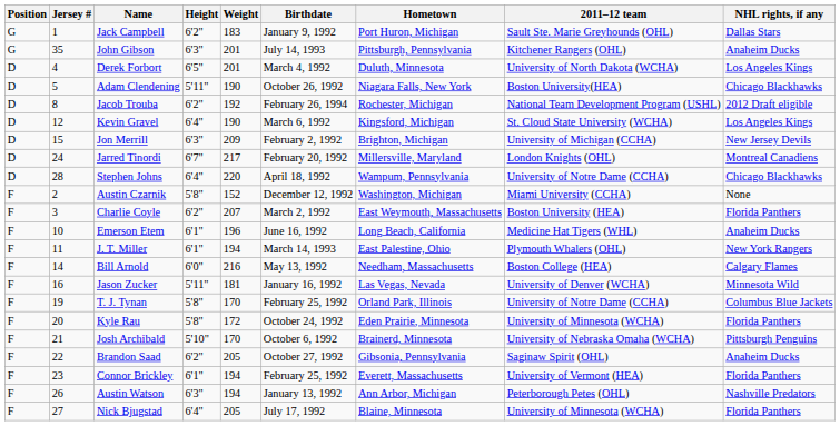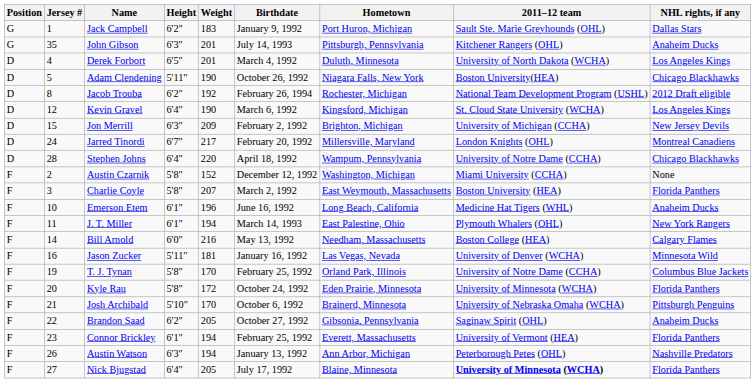 <table class="wikitable sortable">
 <tr>
 <th>Position</th>
 <th>Jersey #</th>
 <th>Name</th>
 <th>Height</th>
 <th>Weight</th>
 <th>Birthdate</th>
 <th>Hometown</th>
 <th>2011–12 team</th>
 <th>NHL rights, if any</th>
 </tr>
 <tr>
 <td>G</td>
 <td>1</td>
 <td><a href='#'>Jack Campbell</a></td>
 <td>6'2"</td>
 <td>183</td>
 <td>January 9, 1992</td>
 <td><a href='#'>Port Huron, Michigan</a></td>
 <td><a href='#'>Sault Ste. Marie Greyhounds</a> (<a href='#'>OHL</a>)</td>
 <td><a href='#'>Dallas Stars</a></td>
 </tr>
 <tr>
 <td>G</td>
 <td>35</td>
 <td><a href='#'>John Gibson</a></td>
 <td>6'3"</td>
 <td>201</td>
 <td>July 14, 1993</td>
 <td><a href='#'>Pittsburgh, Pennsylvania</a></td>
 <td><a href='#'>Kitchener Rangers</a> (<a href='#'>OHL</a>)</td>
 <td><a href='#'>Anaheim Ducks</a></td>
 </tr>
 <tr>
 <td>D</td>
 <td>4</td>
 <td><a href='#'>Derek Forbort</a></td>
 <td>6'5"</td>
 <td>201</td>
 <td>March 4, 1992</td>
 <td><a href='#'>Duluth, Minnesota</a></td>
 <td><a href='#'>University of North Dakota</a> (<a href='#'>WCHA</a>)</td>
 <td><a href='#'>Los Angeles Kings</a></td>
 </tr>
 <tr>
 <td>D</td>
 <td>5</td>
 <td><a href='#'>Adam Clendening</a></td>
 <td>5'11"</td>
 <td>190</td>
 <td>October 26, 1992</td>
 <td><a href='#'>Niagara Falls, New York</a></td>
 <td><a href='#'>Boston University</a>(<a href='#'>HEA</a>)</td>
 <td><a href='#'>Chicago Blackhawks</a></td>
 </tr>
 <tr>
 <td>D</td>
 <td>8</td>
 <td><a href='#'>Jacob Trouba</a></td>
 <td>6'2"</td>
 <td>192</td>
 <td>February 26, 1994</td>
 <td><a href='#'>Rochester, Michigan</a></td>
 <td><a href='#'>National Team Development Program</a> (<a href='#'>USHL</a>)</td>
 <td><a href='#'>2012 Draft eligible</a></td>
 </tr>
 <tr>
 <td>D</td>
 <td>12</td>
 <td><a href='#'>Kevin Gravel</a></td>
 <td>6'4"</td>
 <td>190</td>
 <td>March 6, 1992</td>
 <td><a href='#'>Kingsford, Michigan</a></td>
 <td><a href='#'>St. Cloud State University</a> (<a href='#'>WCHA</a>)</td>
 <td><a href='#'>Los Angeles Kings</a></td>
 </tr>
 <tr>
 <td>D</td>
 <td>15</td>
 <td><a href='#'>Jon Merrill</a></td>
 <td>6'3"</td>
 <td>209</td>
 <td>February 2, 1992</td>
 <td><a href='#'>Brighton, Michigan</a></td>
 <td><a href='#'>University of Michigan</a> (<a href='#'>CCHA</a>)</td>
 <td><a href='#'>New Jersey Devils</a></td>
 </tr>
 <tr>
 <td>D</td>
 <td>24</td>
 <td><a href='#'>Jarred Tinordi</a></td>
 <td>6'7"</td>
 <td>217</td>
 <td>February 20, 1992</td>
 <td><a href='#'>Millersville, Maryland</a></td>
 <td><a href='#'>London Knights</a> (<a href='#'>OHL</a>)</td>
 <td><a href='#'>Montreal Canadiens</a></td>
 </tr>
 <tr>
 <td>D</td>
 <td>28</td>
 <td><a href='#'>Stephen Johns</a></td>
 <td>6'4"</td>
 <td>220</td>
 <td>April 18, 1992</td>
 <td><a href='#'>Wampum, Pennsylvania</a></td>
 <td><a href='#'>University of Notre Dame</a> (<a href='#'>CCHA</a>)</td>
 <td><a href='#'>Chicago Blackhawks</a></td>
 </tr>
 <tr>
 <td>F</td>
 <td>2</td>
 <td><a href='#'>Austin Czarnik</a></td>
 <td>5'8"</td>
 <td>152</td>
 <td>December 12, 1992</td>
 <td><a href='#'>Washington, Michigan</a></td>
 <td><a href='#'>Miami University</a> (<a href='#'>CCHA</a>)</td>
 <td>None</td>
 </tr>
 <tr>
 <td>F</td>
 <td>3</td>
 <td><a href='#'>Charlie Coyle</a></td>
-<td>6'2"</td>
+<td>5'8"</td>
 <td>207</td>
 <td>March 2, 1992</td>
 <td><a href='#'>East Weymouth, Massachusetts</a></td>
 <td><a href='#'>Boston University</a> (<a href='#'>HEA</a>)</td>
 <td><a href='#'>Florida Panthers</a></td>
 </tr>
 <tr>
 <td>F</td>
 <td>10</td>
 <td><a href='#'>Emerson Etem</a></td>
 <td>6'1"</td>
 <td>196</td>
 <td>June 16, 1992</td>
 <td><a href='#'>Long Beach, California</a></td>
 <td><a href='#'>Medicine Hat Tigers</a> (<a href='#'>WHL</a>)</td>
 <td><a href='#'>Anaheim Ducks</a></td>
 </tr>
 <tr>
 <td>F</td>
 <td>11</td>
 <td><a href='#'>J. T. Miller</a></td>
 <td>6'1"</td>
 <td>194</td>
 <td>March 14, 1993</td>
 <td><a href='#'>East Palestine, Ohio</a></td>
 <td><a href='#'>Plymouth Whalers</a> (<a href='#'>OHL</a>)</td>
 <td><a href='#'>New York Rangers</a></td>
 </tr>
 <tr>
 <td>F</td>
 <td>14</td>
 <td><a href='#'>Bill Arnold</a></td>
 <td>6'0"</td>
 <td>216</td>
 <td>May 13, 1992</td>
 <td><a href='#'>Needham, Massachusetts</a></td>
 <td><a href='#'>Boston College</a> (<a href='#'>HEA</a>)</td>
 <td><a href='#'>Calgary Flames</a></td>
 </tr>
 <tr>
 <td>F</td>
 <td>16</td>
 <td><a href='#'>Jason Zucker</a></td>
 <td>5'11"</td>
 <td>181</td>
 <td>January 16, 1992</td>
 <td><a href='#'>Las Vegas, Nevada</a></td>
 <td><a href='#'>University of Denver</a> (<a href='#'>WCHA</a>)</td>
 <td><a href='#'>Minnesota Wild</a></td>
 </tr>
 <tr>
 <td>F</td>
 <td>19</td>
 <td><a href='#'>T. J. Tynan</a></td>
 <td>5'8"</td>
 <td>170</td>
 <td>February 25, 1992</td>
 <td><a href='#'>Orland Park, Illinois</a></td>
 <td><a href='#'>University of Notre Dame</a> (<a href='#'>CCHA</a>)</td>
 <td><a href='#'>Columbus Blue Jackets</a></td>
 </tr>
 <tr>
 <td>F</td>
 <td>20</td>
 <td><a href='#'>Kyle Rau</a></td>
 <td>5'8"</td>
 <td>172</td>
 <td>October 24, 1992</td>
 <td><a href='#'>Eden Prairie, Minnesota</a></td>
 <td><a href='#'>University of Minnesota</a> (<a href='#'>WCHA</a>)</td>
 <td><a href='#'>Florida Panthers</a></td>
 </tr>
 <tr>
 <td>F</td>
 <td>21</td>
 <td><a href='#'>Josh Archibald</a></td>
 <td>5'10"</td>
 <td>170</td>
 <td>October 6, 1992</td>
 <td><a href='#'>Brainerd, Minnesota</a></td>
 <td><a href='#'>University of Nebraska Omaha</a> (<a href='#'>WCHA</a>)</td>
 <td><a href='#'>Pittsburgh Penguins</a></td>
 </tr>
 <tr>
 <td>F</td>
 <td>22</td>
 <td><a href='#'>Brandon Saad</a></td>
 <td>6'2"</td>
 <td>205</td>
 <td>October 27, 1992</td>
 <td><a href='#'>Gibsonia, Pennsylvania</a></td>
 <td><a href='#'>Saginaw Spirit</a> (<a href='#'>OHL</a>)</td>
 <td><a href='#'>Anaheim Ducks</a></td>
 </tr>
 <tr>
 <td>F</td>
 <td>23</td>
 <td><a href='#'>Connor Brickley</a></td>
 <td>6'1"</td>
 <td>194</td>
 <td>February 25, 1992</td>
 <td><a href='#'>Everett, Massachusetts</a></td>
 <td><a href='#'>University of Vermont</a> (<a href='#'>HEA</a>)</td>
 <td><a href='#'>Florida Panthers</a></td>
 </tr>
 <tr>
 <td>F</td>
 <td>26</td>
 <td><a href='#'>Austin Watson</a></td>
 <td>6'3"</td>
 <td>194</td>
 <td>January 13, 1992</td>
 <td><a href='#'>Ann Arbor, Michigan</a></td>
 <td><a href='#'>Peterborough Petes</a> (<a href='#'>OHL</a>)</td>
 <td><a href='#'>Nashville Predators</a></td>
 </tr>
 <tr>
 <td>F</td>
 <td>27</td>
 <td><a href='#'>Nick Bjugstad</a></td>
 <td>6'4"</td>
 <td>205</td>
 <td>July 17, 1992</td>
 <td><a href='#'>Blaine, Minnesota</a></td>
-<td><a href='#'>University of Minnesota</a> (<a href='#'>WCHA</a>)</td>
+<td><strong><a href='#'>University of Minnesota</a> (<a href='#'>WCHA</a>)</strong></td>
 <td><a href='#'>Florida Panthers</a></td>
 </tr>
 </table>
